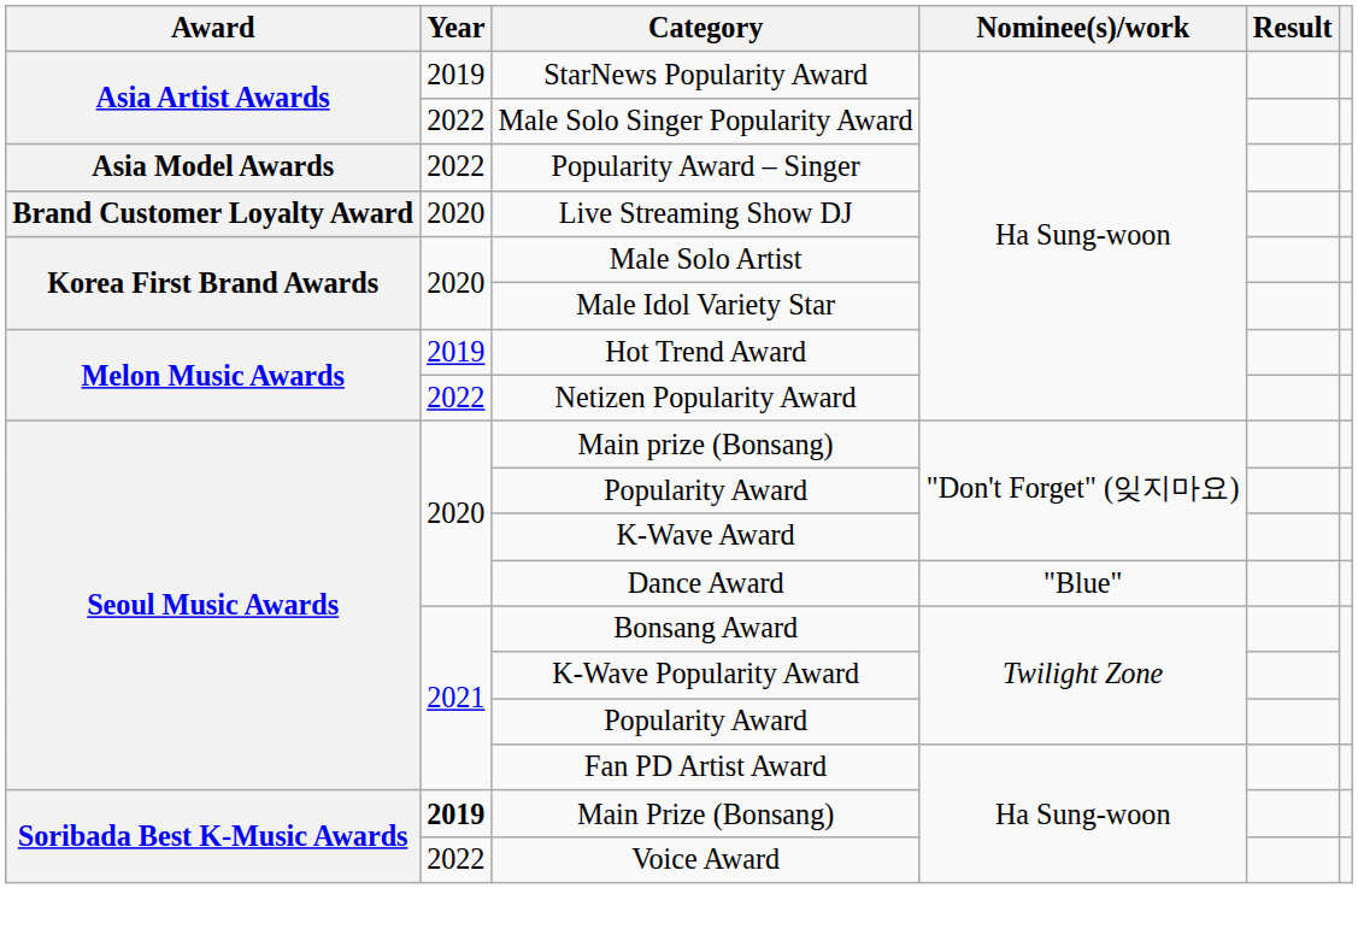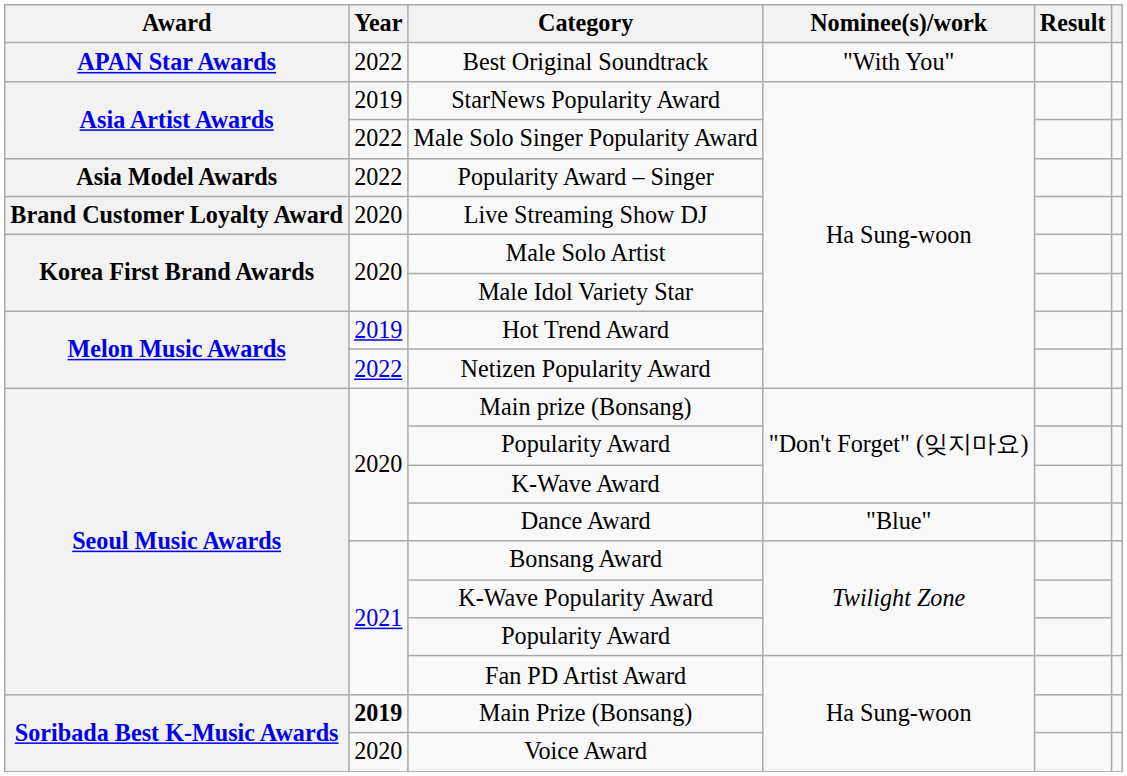 <table class="wikitable sortable plainrowheaders" style="text-align:center;">
 <tr>
 <th scope="col">Award</th>
 <th scope="col">Year</th>
 <th scope="col">Category</th>
 <th scope="col">Nominee(s)/work</th>
 <th scope="col">Result</th>
 <th scope="col" class="unsortable"></th>
+</tr>
+<tr>
+<th scope="row"><a href='#'>APAN Star Awards</a></th>
+<td>2022</td>
+<td>Best Original Soundtrack</td>
+<td>"With You" </td>
+<td></td>
+<td></td>
 </tr>
 <tr>
 <th scope="row" rowspan="2"><a href='#'>Asia Artist Awards</a></th>
 <td>2019</td>
 <td>StarNews Popularity Award</td>
 <td rowspan="8">Ha Sung-woon</td>
 <td></td>
 <td></td>
 </tr>
 <tr>
 <td>2022</td>
 <td>Male Solo Singer Popularity Award</td>
 <td></td>
 <td></td>
 </tr>
 <tr>
 <th scope="row">Asia Model Awards</th>
 <td>2022</td>
 <td>Popularity Award – Singer</td>
 <td></td>
 <td style="text-align:center"></td>
 </tr>
 <tr>
 <th scope="row">Brand Customer Loyalty Award</th>
 <td>2020</td>
 <td>Live Streaming Show DJ</td>
 <td></td>
 <td></td>
 </tr>
 <tr>
 <th scope="row" rowspan="2">Korea First Brand Awards</th>
 <td rowspan="2">2020</td>
 <td>Male Solo Artist</td>
 <td></td>
 <td></td>
 </tr>
 <tr>
 <td>Male Idol Variety Star</td>
 <td></td>
 <td></td>
 </tr>
 <tr>
 <th scope="row" rowspan="2"><a href='#'>Melon Music Awards</a></th>
 <td><a href='#'>2019</a></td>
 <td>Hot Trend Award</td>
 <td></td>
 <td></td>
 </tr>
 <tr>
 <td><a href='#'>2022</a></td>
 <td>Netizen Popularity Award</td>
 <td></td>
 <td style="text-align:center"></td>
 </tr>
 <tr>
 <th scope="row" rowspan="8"><a href='#'>Seoul Music Awards</a></th>
 <td rowspan="4">2020</td>
 <td>Main prize (Bonsang)</td>
 <td rowspan="3">"Don't Forget" (잊지마요) </td>
 <td></td>
 <td></td>
 </tr>
 <tr>
 <td>Popularity Award</td>
 <td></td>
 <td></td>
 </tr>
 <tr>
 <td>K-Wave Award</td>
 <td></td>
 <td></td>
 </tr>
 <tr>
 <td>Dance Award</td>
 <td>"Blue"</td>
 <td></td>
 <td></td>
 </tr>
 <tr>
 <td rowspan="4"><a href='#'>2021</a></td>
 <td>Bonsang Award</td>
 <td rowspan="3"><em>Twilight Zone</em></td>
 <td></td>
 <td rowspan="3"></td>
 </tr>
 <tr>
 <td>K-Wave Popularity Award</td>
 <td></td>
 </tr>
 <tr>
 <td>Popularity Award</td>
 <td></td>
 </tr>
 <tr>
 <td>Fan PD Artist Award</td>
 <td rowspan="3">Ha Sung-woon</td>
 <td></td>
 <td></td>
 </tr>
 <tr>
 <th scope="row" rowspan="2"><a href='#'>Soribada Best K-Music Awards</a></th>
 <td><strong>2019</strong></td>
 <td>Main Prize (Bonsang)</td>
 <td></td>
 <td></td>
 </tr>
 <tr>
-<td>2022</td>
+<td>2020</td>
 <td>Voice Award</td>
 <td></td>
 <td></td>
 </tr>
 </table>
